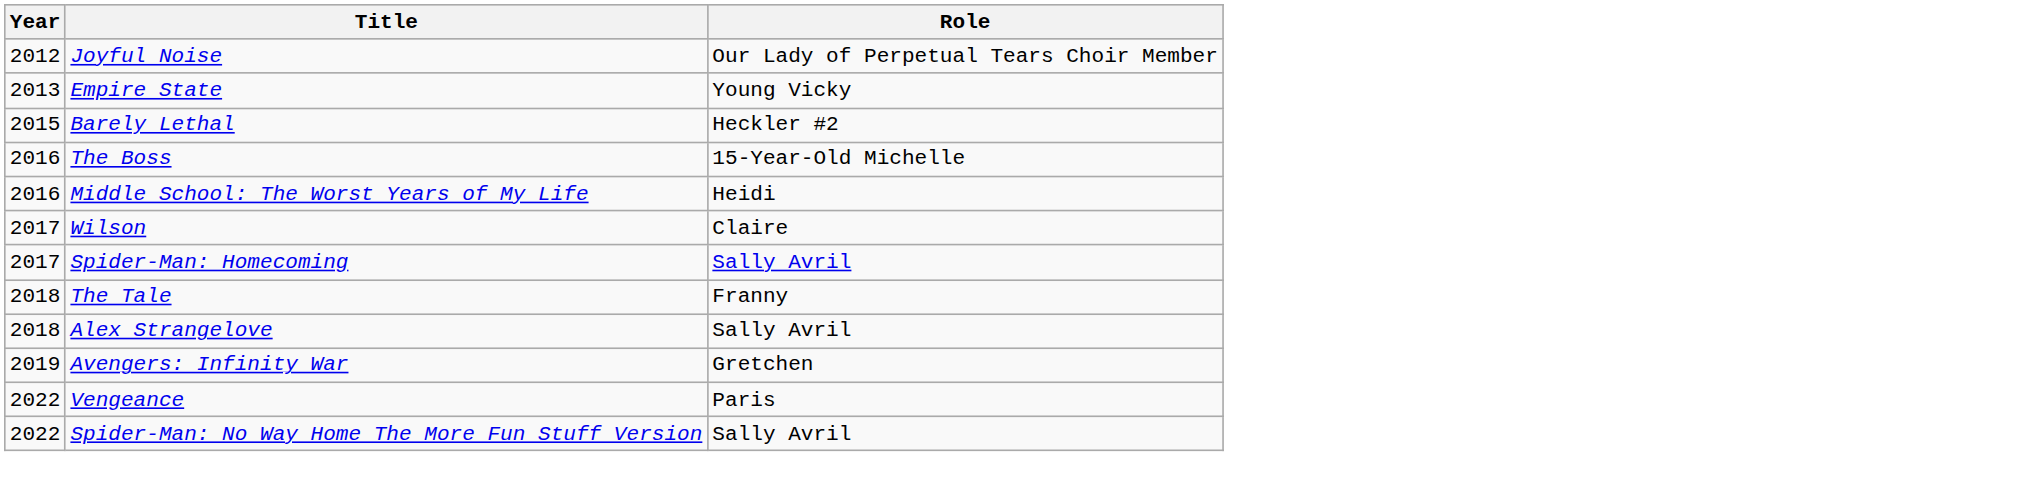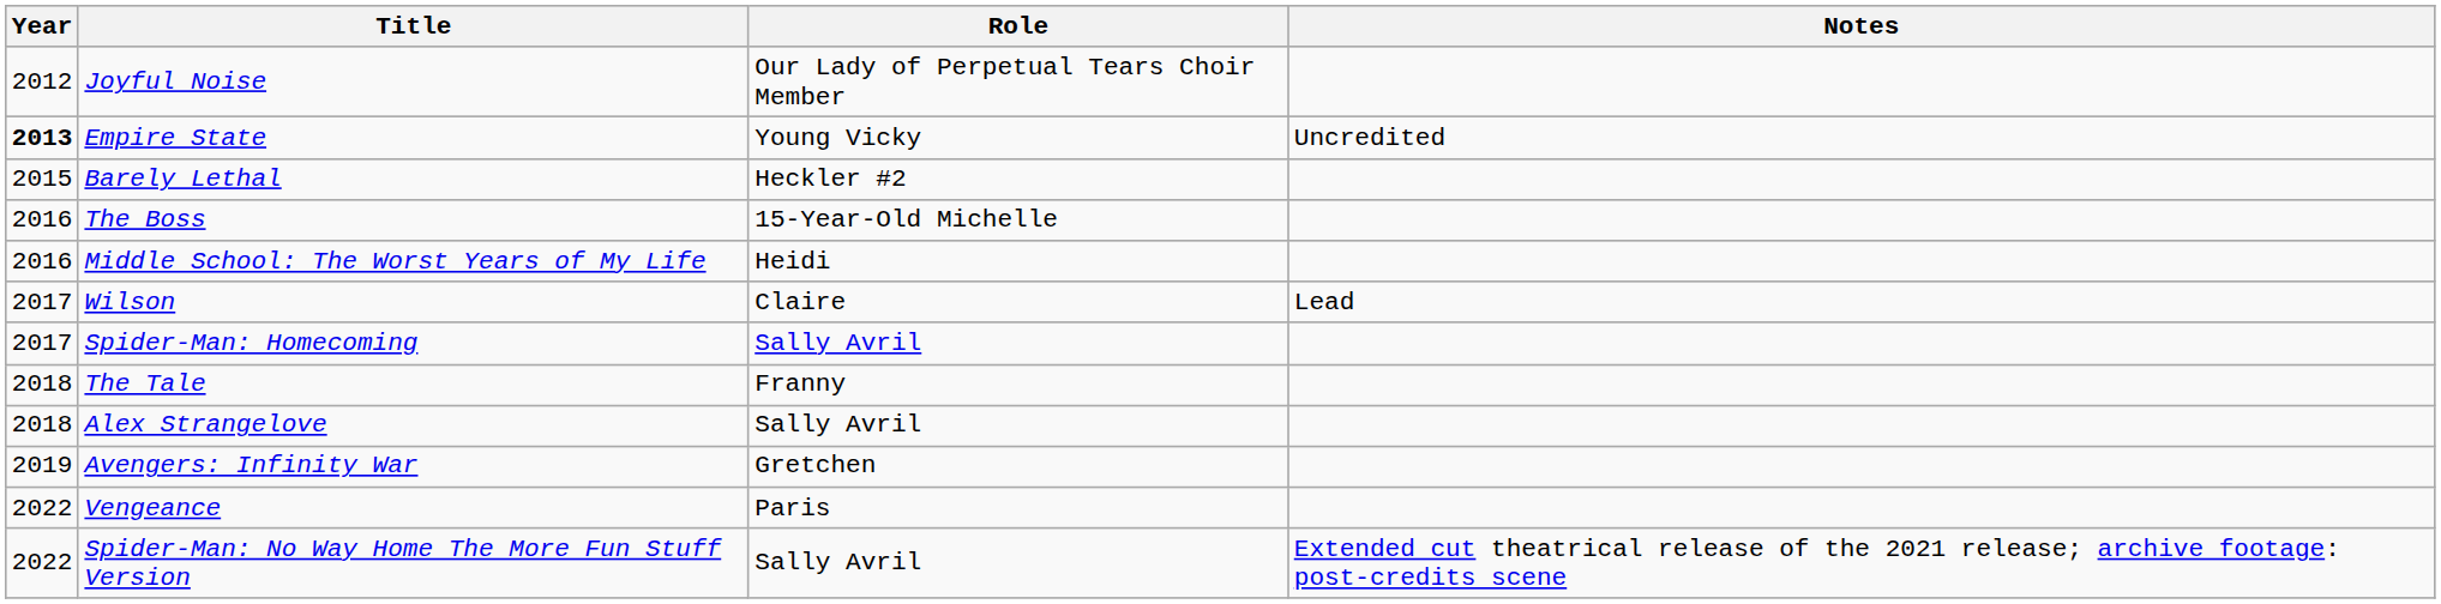 <table class="wikitable sortable">
 <tr>
 <th>Year</th>
 <th>Title</th>
 <th>Role</th>
+<th>Notes</th>
 </tr>
 <tr>
 <td>2012</td>
 <td><a href='#'><em>Joyful Noise</em></a></td>
 <td>Our Lady of Perpetual Tears Choir Member</td>
+<td></td>
 </tr>
 <tr>
-<td>2013</td>
+<td><strong>2013</strong></td>
 <td><a href='#'><em>Empire State</em></a></td>
 <td>Young Vicky</td>
+<td>Uncredited</td>
 </tr>
 <tr>
 <td>2015</td>
 <td><em><a href='#'>Barely Lethal</a></em></td>
 <td>Heckler #2</td>
+<td></td>
 </tr>
 <tr>
 <td>2016</td>
 <td><a href='#'><em>The Boss</em></a></td>
 <td>15-Year-Old Michelle</td>
+<td></td>
 </tr>
 <tr>
 <td>2016</td>
 <td><a href='#'><em>Middle School: The Worst Years of My Life</em></a></td>
 <td>Heidi</td>
+<td></td>
 </tr>
 <tr>
 <td>2017</td>
 <td><a href='#'><em>Wilson</em></a></td>
 <td>Claire</td>
+<td>Lead</td>
 </tr>
 <tr>
 <td>2017</td>
 <td><em><a href='#'>Spider-Man: Homecoming</a></em></td>
 <td><a href='#'>Sally Avril</a></td>
+<td></td>
 </tr>
 <tr>
 <td>2018</td>
 <td><em><a href='#'>The Tale</a></em></td>
 <td>Franny</td>
+<td></td>
 </tr>
 <tr>
 <td>2018</td>
 <td><em><a href='#'>Alex Strangelove</a></em></td>
 <td>Sally Avril</td>
+<td></td>
 </tr>
 <tr>
 <td>2019</td>
 <td><em><a href='#'>Avengers: Infinity War</a></em></td>
 <td>Gretchen</td>
+<td></td>
 </tr>
 <tr>
 <td>2022</td>
 <td><em><a href='#'>Vengeance</a></em></td>
 <td>Paris</td>
+<td></td>
 </tr>
 <tr>
 <td>2022</td>
 <td><em><a href='#'>Spider-Man: No Way Home  The More Fun Stuff Version</a></em></td>
 <td>Sally Avril</td>
+<td><a href='#'>Extended cut</a> theatrical release of the 2021 release; <a href='#'>archive footage</a>: <a href='#'>post-credits scene</a></td>
 </tr>
 </table>
